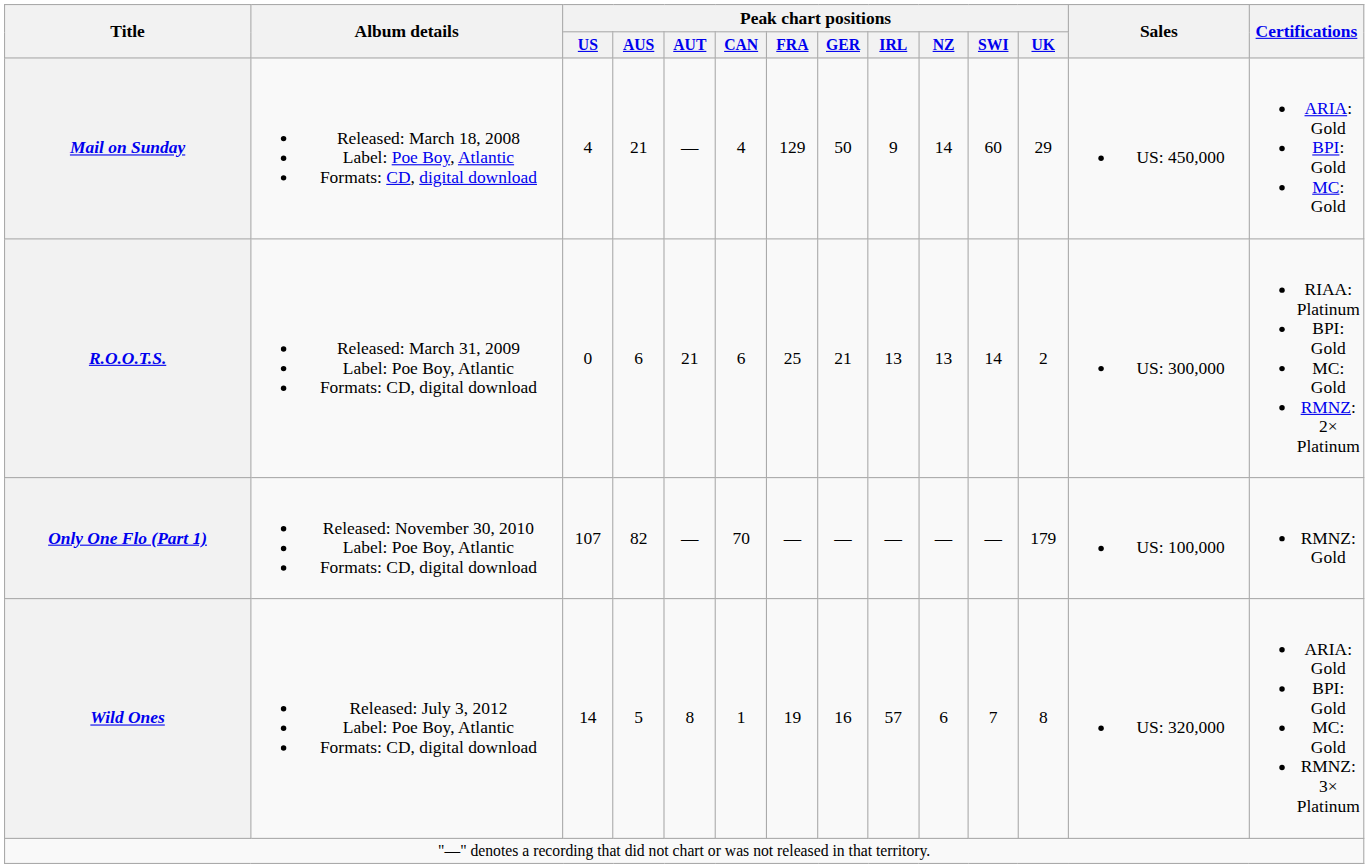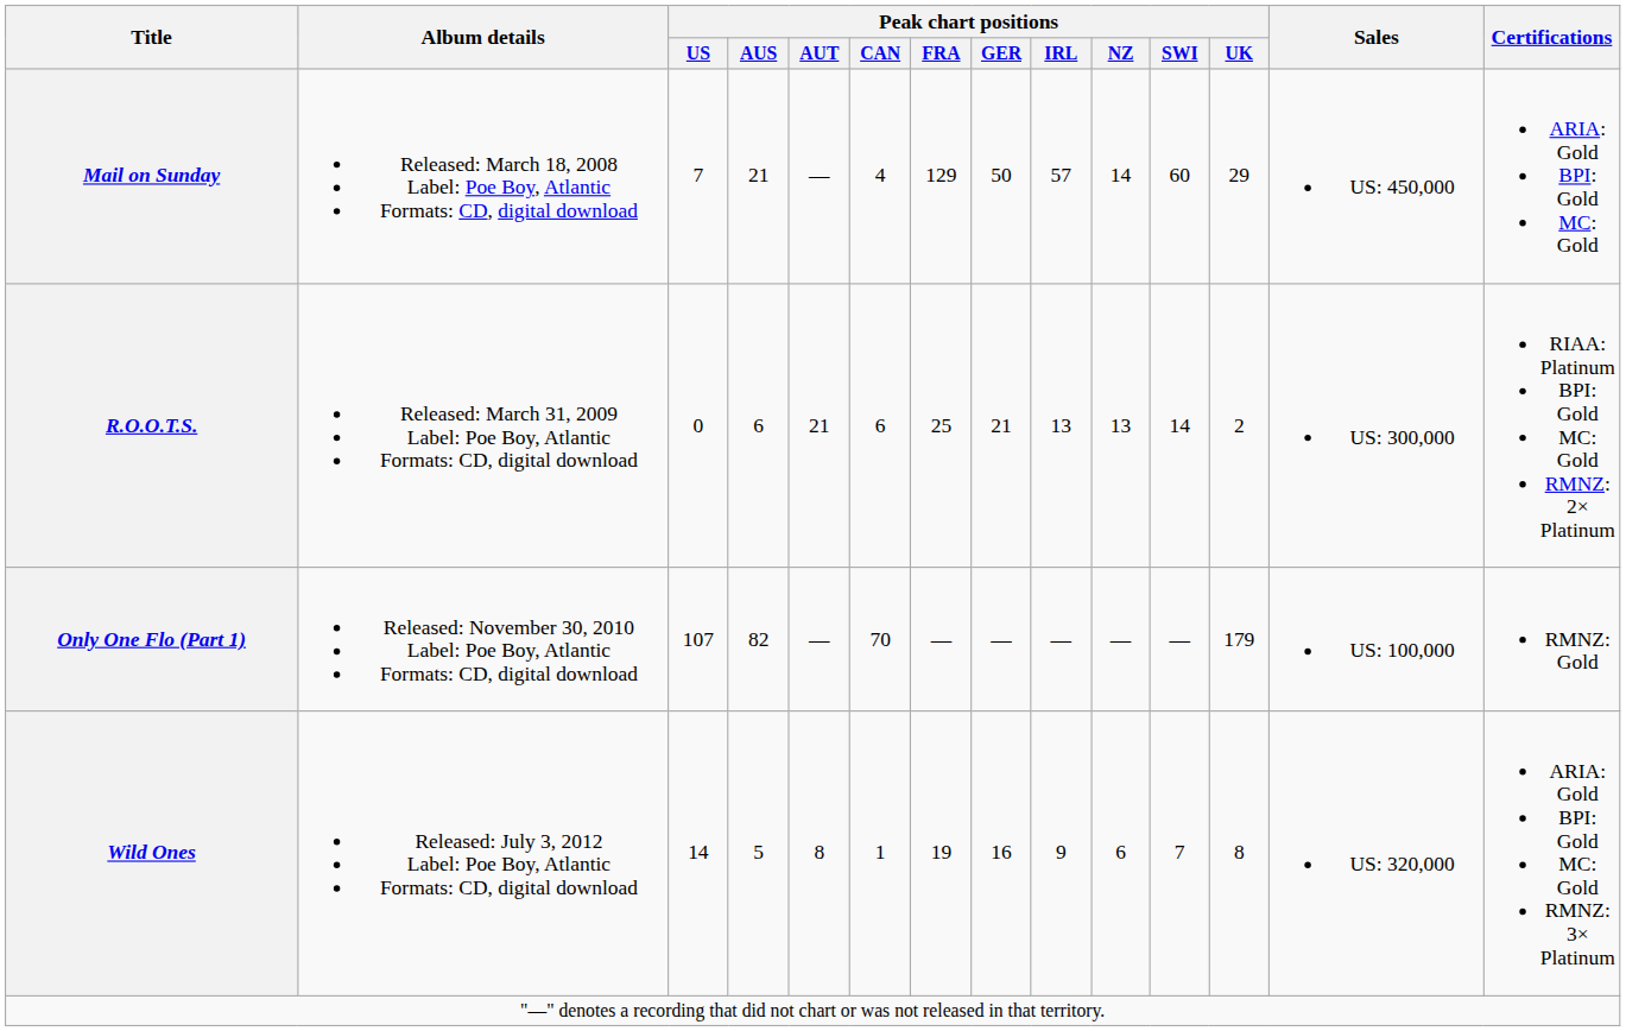 <table class="wikitable plainrowheaders" style="text-align:center;">
 <tr>
 <th scope="col" rowspan="2" style="width:15em;">Title</th>
 <th scope="col" rowspan="2" style="width:19em;">Album details</th>
 <th scope="col" colspan="10">Peak chart positions</th>
 <th scope="col" rowspan="2" style="width:10.5em;">Sales</th>
 <th scope="col" rowspan="2"><a href='#'>Certifications</a></th>
 </tr>
 <tr>
 <th scope="col" style="width:2.9em;font-size:90%;"><a href='#'>US</a><br></th>
 <th scope="col" style="width:2.9em;font-size:90%;"><a href='#'>AUS</a><br></th>
 <th scope="col" style="width:2.9em;font-size:90%;"><a href='#'>AUT</a><br></th>
 <th scope="col" style="width:2.9em;font-size:90%;"><a href='#'>CAN</a><br></th>
 <th scope="col" style="width:2.9em;font-size:90%;"><a href='#'>FRA</a><br></th>
 <th scope="col" style="width:2.8em;font-size:90%;"><a href='#'>GER</a><br></th>
 <th scope="col" style="width:2.9em;font-size:90%;"><a href='#'>IRL</a><br></th>
 <th scope="col" style="width:2.9em;font-size:90%;"><a href='#'>NZ</a><br></th>
 <th scope="col" style="width:2.8em;font-size:90%;"><a href='#'>SWI</a><br></th>
 <th scope="col" style="width:2.9em;font-size:90%;"><a href='#'>UK</a><br></th>
 </tr>
 <tr>
 <th scope="row"><em><a href='#'>Mail on Sunday</a></em></th>
 <td><br><ul><li>Released: March 18, 2008 </li><li>Label: <a href='#'>Poe Boy</a>, <a href='#'>Atlantic</a></li><li>Formats: <a href='#'>CD</a>, <a href='#'>digital download</a></li></ul></td>
-<td>4</td>
+<td>7</td>
 <td>21</td>
 <td>—</td>
 <td>4</td>
 <td>129</td>
 <td>50</td>
-<td>9</td>
+<td>57</td>
 <td>14</td>
 <td>60</td>
 <td>29</td>
 <td><br><ul><li>US: 450,000</li></ul></td>
 <td><br><ul><li><a href='#'>ARIA</a>: Gold</li><li><a href='#'>BPI</a>: Gold</li><li><a href='#'>MC</a>: Gold</li></ul></td>
 </tr>
 <tr>
 <th scope="row"><em><a href='#'>R.O.O.T.S.</a></em></th>
 <td><br><ul><li>Released: March 31, 2009 </li><li>Label: Poe Boy, Atlantic</li><li>Formats: CD, digital download</li></ul></td>
 <td>0</td>
 <td>6</td>
 <td>21</td>
 <td>6</td>
 <td>25</td>
 <td>21</td>
 <td>13</td>
 <td>13</td>
 <td>14</td>
 <td>2</td>
 <td><br><ul><li>US: 300,000</li></ul></td>
 <td><br><ul><li>RIAA: Platinum</li><li>BPI: Gold</li><li>MC: Gold</li><li><a href='#'>RMNZ</a>: 2× Platinum</li></ul></td>
 </tr>
 <tr>
 <th scope="row"><em><a href='#'>Only One Flo (Part 1)</a></em></th>
 <td><br><ul><li>Released: November 30, 2010 </li><li>Label: Poe Boy, Atlantic</li><li>Formats: CD, digital download</li></ul></td>
 <td>107</td>
 <td>82</td>
 <td>—</td>
 <td>70</td>
 <td>—</td>
 <td>—</td>
 <td>—</td>
 <td>—</td>
 <td>—</td>
 <td>179</td>
 <td><br><ul><li>US: 100,000</li></ul></td>
 <td><br><ul><li>RMNZ: Gold</li></ul></td>
 </tr>
 <tr>
 <th scope="row"><em><a href='#'>Wild Ones</a></em></th>
 <td><br><ul><li>Released: July 3, 2012 </li><li>Label: Poe Boy, Atlantic</li><li>Formats: CD, digital download</li></ul></td>
 <td>14</td>
 <td>5</td>
 <td>8</td>
 <td>1</td>
 <td>19</td>
 <td>16</td>
-<td>57</td>
+<td>9</td>
 <td>6</td>
 <td>7</td>
 <td>8</td>
 <td><br><ul><li>US: 320,000</li></ul></td>
 <td><br><ul><li>ARIA: Gold</li><li>BPI: Gold</li><li>MC: Gold</li><li>RMNZ: 3× Platinum</li></ul></td>
 </tr>
 <tr>
 <td colspan="15" style="font-size:90%">"—" denotes a recording that did not chart or was not released in that territory.</td>
 </tr>
 </table>
